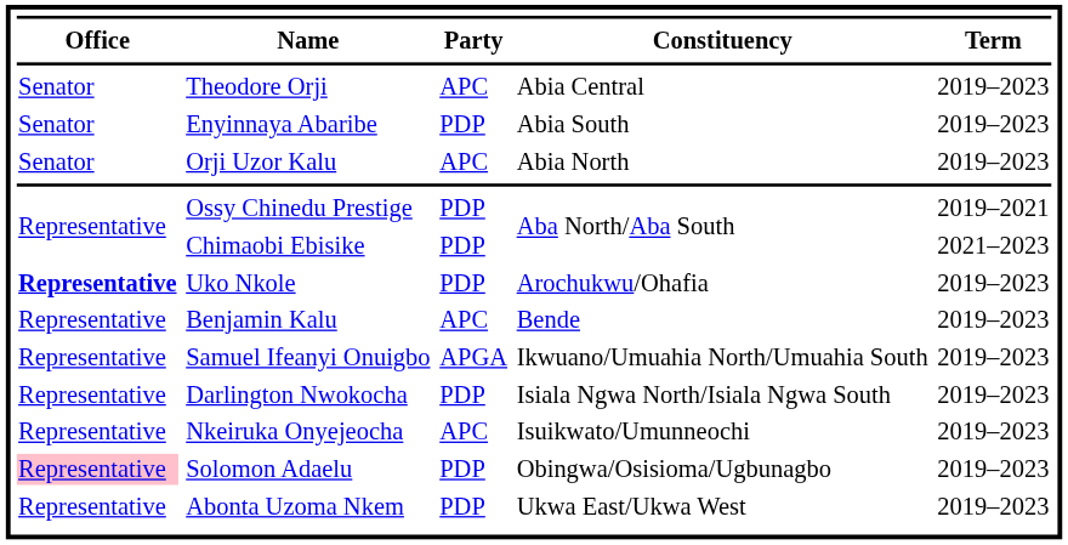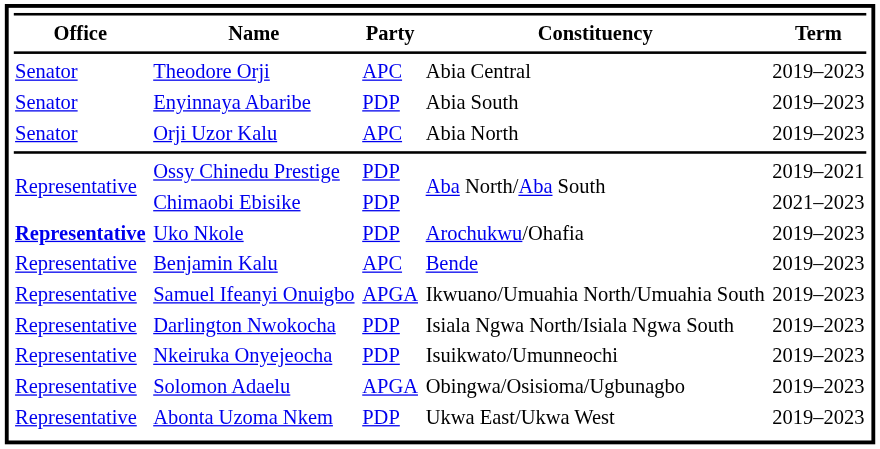 <table cellpadding=1 cellspacing=4 style="margin:3px; border:3px solid #000000;">
 <tr>
 <td bgcolor=#000000 colspan=5></td>
 </tr>
 <tr>
 <th>Office</th>
 <th>Name</th>
 <th>Party</th>
 <th>Constituency</th>
 <th>Term</th>
 </tr>
 <tr>
 <td bgcolor=#000000 colspan=5></td>
 </tr>
 <tr>
 <td><a href='#'>Senator</a></td>
 <td><a href='#'>Theodore Orji</a></td>
 <td><a href='#'>APC</a></td>
 <td>Abia Central</td>
 <td>2019–2023</td>
 </tr>
 <tr>
 <td><a href='#'>Senator</a></td>
 <td><a href='#'>Enyinnaya Abaribe</a></td>
 <td><a href='#'>PDP</a></td>
 <td>Abia South</td>
 <td>2019–2023</td>
 </tr>
 <tr>
 <td><a href='#'>Senator</a></td>
 <td><a href='#'>Orji Uzor Kalu</a></td>
 <td><a href='#'>APC</a></td>
 <td>Abia North</td>
 <td>2019–2023</td>
 </tr>
 <tr>
 <td bgcolor=#000000 colspan=5></td>
 </tr>
 <tr>
 <td rowspan="2"><a href='#'>Representative</a></td>
 <td><a href='#'>Ossy Chinedu Prestige</a></td>
 <td><a href='#'>PDP</a></td>
 <td rowspan="2"><a href='#'>Aba</a> North/<a href='#'>Aba</a> South</td>
 <td>2019–2021</td>
 </tr>
 <tr>
 <td><a href='#'>Chimaobi Ebisike</a></td>
 <td><a href='#'>PDP</a></td>
 <td>2021–2023</td>
 </tr>
 <tr>
 <td><strong><a href='#'>Representative</a></strong></td>
 <td><a href='#'>Uko Nkole</a></td>
 <td><a href='#'>PDP</a></td>
 <td><a href='#'>Arochukwu</a>/Ohafia</td>
 <td>2019–2023</td>
 </tr>
 <tr>
 <td><a href='#'>Representative</a></td>
 <td><a href='#'>Benjamin Kalu</a></td>
 <td><a href='#'>APC</a></td>
 <td><a href='#'>Bende</a></td>
 <td>2019–2023</td>
 </tr>
 <tr>
 <td><a href='#'>Representative</a></td>
 <td><a href='#'>Samuel Ifeanyi Onuigbo</a></td>
 <td><a href='#'>APGA</a></td>
 <td>Ikwuano/Umuahia North/Umuahia South</td>
 <td>2019–2023</td>
 </tr>
 <tr>
 <td><a href='#'>Representative</a></td>
 <td><a href='#'>Darlington Nwokocha</a></td>
 <td><a href='#'>PDP</a></td>
 <td>Isiala Ngwa North/Isiala Ngwa South</td>
 <td>2019–2023</td>
 </tr>
 <tr>
 <td><a href='#'>Representative</a></td>
 <td><a href='#'>Nkeiruka Onyejeocha</a></td>
-<td><a href='#'>APC</a></td>
+<td><a href='#'>PDP</a></td>
 <td>Isuikwato/Umunneochi</td>
 <td>2019–2023</td>
 </tr>
 <tr>
-<td style="background: pink;"><a href='#'>Representative</a></td>
+<td><a href='#'>Representative</a></td>
 <td><a href='#'>Solomon Adaelu</a></td>
-<td><a href='#'>PDP</a></td>
+<td><a href='#'>APGA</a></td>
 <td>Obingwa/Osisioma/Ugbunagbo</td>
 <td>2019–2023</td>
 </tr>
 <tr>
 <td><a href='#'>Representative</a></td>
 <td><a href='#'>Abonta Uzoma Nkem</a></td>
 <td><a href='#'>PDP</a></td>
 <td>Ukwa East/Ukwa West</td>
 <td>2019–2023</td>
 </tr>
 <tr>
 </tr>
 </table>
